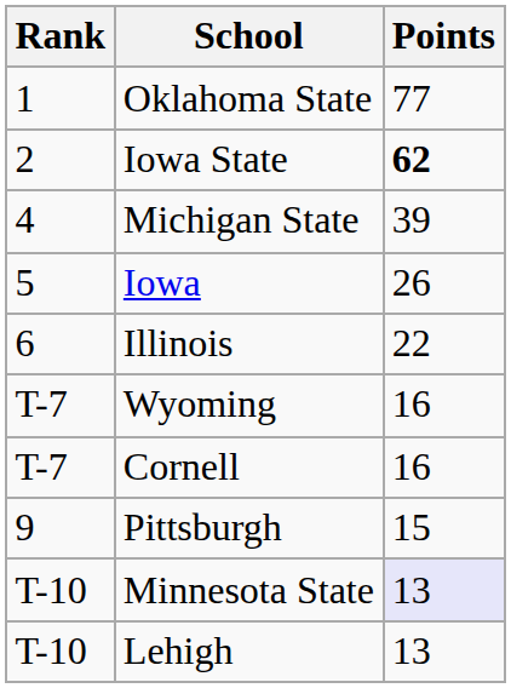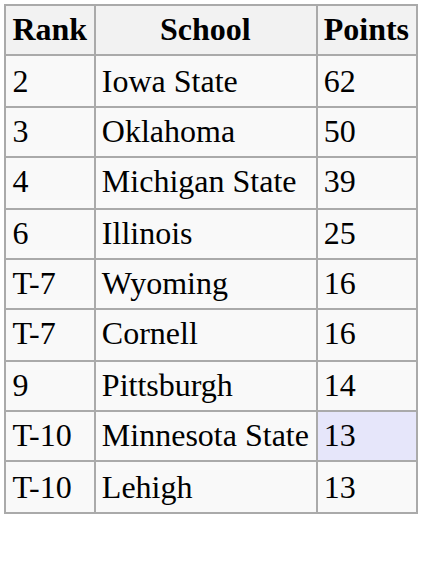 <table class="wikitable">
 <tr>
 <th>Rank</th>
 <th>School</th>
 <th>Points</th>
 </tr>
 <tr>
-<td>1</td>
-<td>Oklahoma State</td>
-<td>77</td>
+<td>2</td>
+<td>Iowa State</td>
+<td>62</td>
 </tr>
 <tr>
-<td>2</td>
-<td>Iowa State</td>
-<td><strong>62</strong></td>
+<td>3</td>
+<td>Oklahoma</td>
+<td>50</td>
 </tr>
 <tr>
 <td>4</td>
 <td>Michigan State</td>
 <td>39</td>
 </tr>
 <tr>
-<td>5</td>
-<td><a href='#'>Iowa</a></td>
-<td>26</td>
-</tr>
-<tr>
 <td>6</td>
 <td>Illinois</td>
-<td>22</td>
+<td>25</td>
 </tr>
 <tr>
 <td>T-7</td>
 <td>Wyoming</td>
 <td>16</td>
 </tr>
 <tr>
 <td>T-7</td>
 <td>Cornell</td>
 <td>16</td>
 </tr>
 <tr>
 <td>9</td>
 <td>Pittsburgh</td>
-<td>15</td>
+<td>14</td>
 </tr>
 <tr>
 <td>T-10</td>
 <td>Minnesota State</td>
 <td style="background: lavender;">13</td>
 </tr>
 <tr>
 <td>T-10</td>
 <td>Lehigh</td>
 <td>13</td>
 </tr>
 </table>
